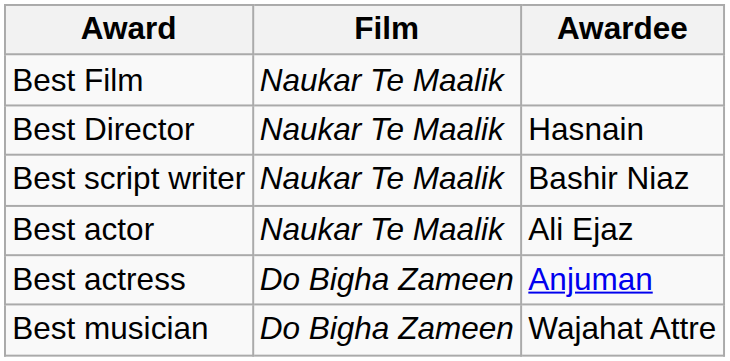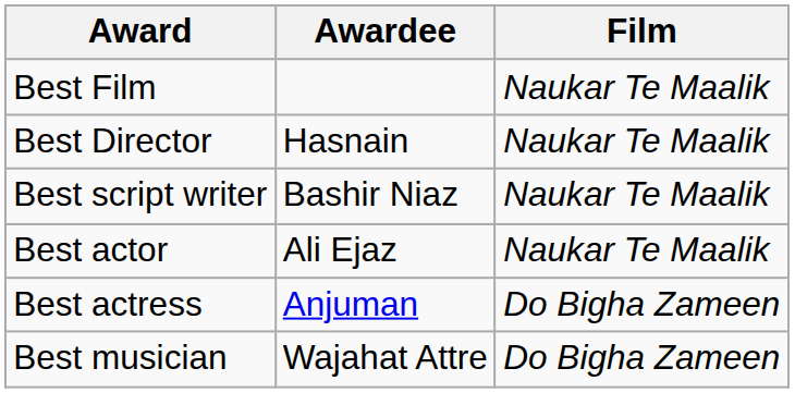 <table class="wikitable">
 <tr>
 <th>Award</th>
+<th>Awardee</th>
 <th>Film</th>
-<th>Awardee</th>
 </tr>
 <tr>
 <td>Best Film</td>
+<td></td>
 <td><em>Naukar Te Maalik</em></td>
-<td></td>
 </tr>
 <tr>
 <td>Best Director</td>
+<td>Hasnain</td>
 <td><em>Naukar Te Maalik</em></td>
-<td>Hasnain</td>
 </tr>
 <tr>
 <td>Best script writer</td>
+<td>Bashir Niaz</td>
 <td><em>Naukar Te Maalik</em></td>
-<td>Bashir Niaz</td>
 </tr>
 <tr>
 <td>Best actor</td>
+<td>Ali Ejaz</td>
 <td><em>Naukar Te Maalik</em></td>
-<td>Ali Ejaz</td>
 </tr>
 <tr>
 <td>Best actress</td>
+<td><a href='#'>Anjuman</a></td>
 <td><em>Do Bigha Zameen</em></td>
-<td><a href='#'>Anjuman</a></td>
 </tr>
 <tr>
 <td>Best musician</td>
+<td>Wajahat Attre</td>
 <td><em>Do Bigha Zameen</em></td>
-<td>Wajahat Attre</td>
 </tr>
 </table>
